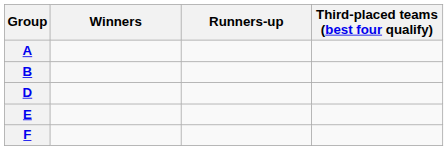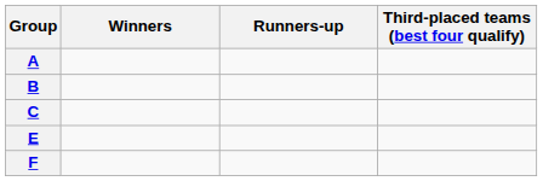 <table class="wikitable">
 <tr>
 <th>Group</th>
 <th width="150">Winners</th>
 <th width="150">Runners-up</th>
 <th width="150">Third-placed teams<br>(<a href='#'>best four</a> qualify)</th>
 </tr>
 <tr>
 <th><a href='#'>A</a></th>
 <td></td>
 <td></td>
 <td></td>
 </tr>
 <tr>
 <th><a href='#'>B</a></th>
 <td></td>
 <td></td>
 <td></td>
 </tr>
 <tr>
-<th><a href='#'>D</a></th>
+<th><a href='#'>C</a></th>
 <td></td>
 <td></td>
 <td></td>
 </tr>
 <tr>
 <th><a href='#'>E</a></th>
 <td></td>
 <td></td>
 <td></td>
 </tr>
 <tr>
 <th><a href='#'>F</a></th>
 <td></td>
 <td></td>
 <td></td>
 </tr>
 </table>
